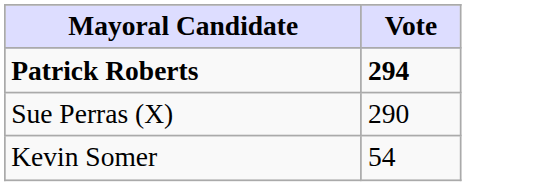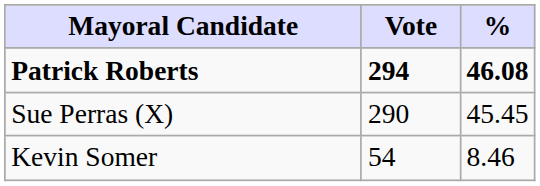 <table class="wikitable">
 <tr>
 <th style="background:#ddf; width:200px;">Mayoral Candidate</th>
 <th style="background:#ddf; width:50px;">Vote</th>
+<th style="background:#ddf; width:30px;">%</th>
 </tr>
 <tr>
 <td><strong>Patrick Roberts</strong></td>
 <td><strong>294</strong></td>
+<td><strong>46.08</strong></td>
 </tr>
 <tr>
 <td>Sue Perras (X)</td>
 <td>290</td>
+<td>45.45</td>
 </tr>
 <tr>
 <td>Kevin Somer</td>
 <td>54</td>
+<td>8.46</td>
 </tr>
 </table>
